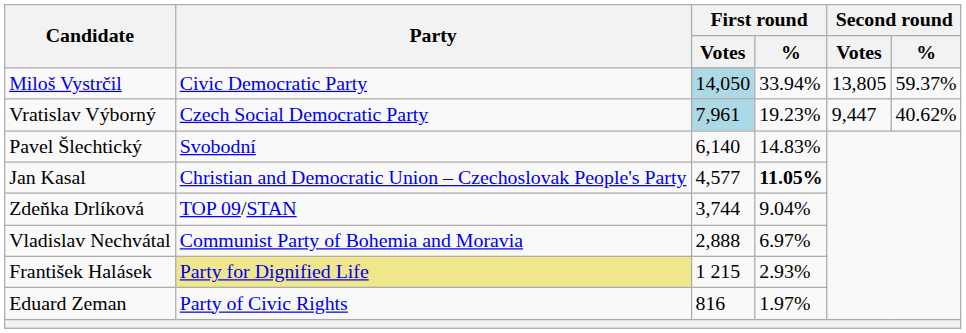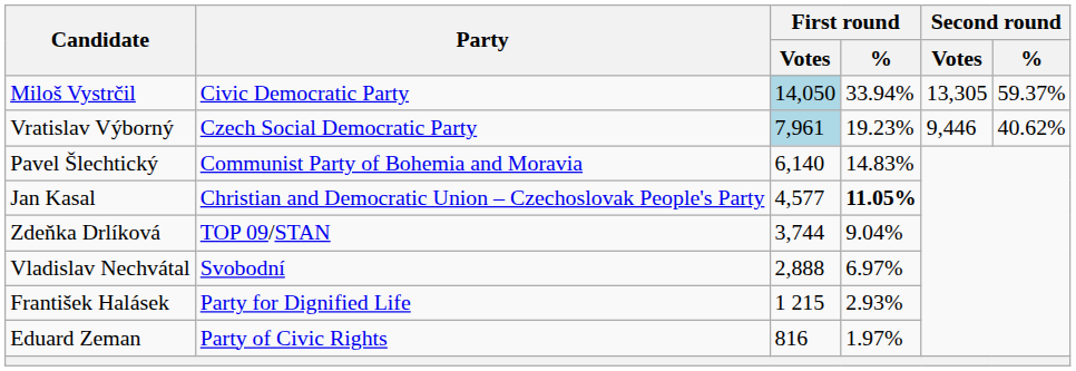 <table class=wikitable>
 <tr>
 <th rowspan=2>Candidate</th>
 <th rowspan=2>Party</th>
 <th colspan=2>First round</th>
 <th colspan=2>Second round</th>
 </tr>
 <tr>
 <th>Votes</th>
 <th>%</th>
 <th>Votes</th>
 <th>%</th>
 </tr>
 <tr>
 <td><a href='#'>Miloš Vystrčil</a></td>
 <td><a href='#'>Civic Democratic Party</a></td>
 <td style="background: lightblue;">14,050</td>
 <td>33.94%</td>
-<td>13,805</td>
+<td>13,305</td>
 <td>59.37%</td>
 </tr>
 <tr>
 <td>Vratislav Výborný</td>
 <td><a href='#'>Czech Social Democratic Party</a></td>
 <td style="background: lightblue;">7,961</td>
 <td>19.23%</td>
-<td>9,447</td>
+<td>9,446</td>
 <td>40.62%</td>
 </tr>
 <tr>
 <td>Pavel Šlechtický</td>
-<td><a href='#'>Svobodní</a></td>
+<td><a href='#'>Communist Party of Bohemia and Moravia</a></td>
 <td>6,140</td>
 <td>14.83%</td>
 <td colspan=2 rowspan=6></td>
 </tr>
 <tr>
 <td>Jan Kasal</td>
 <td><a href='#'>Christian and Democratic Union – Czechoslovak People's Party</a></td>
 <td>4,577</td>
 <td><strong>11.05%</strong></td>
 </tr>
 <tr>
 <td>Zdeňka Drlíková</td>
 <td><a href='#'>TOP 09</a>/<a href='#'>STAN</a></td>
 <td>3,744</td>
 <td>9.04%</td>
 </tr>
 <tr>
 <td>Vladislav Nechvátal</td>
-<td><a href='#'>Communist Party of Bohemia and Moravia</a></td>
+<td><a href='#'>Svobodní</a></td>
 <td>2,888</td>
 <td>6.97%</td>
 </tr>
 <tr>
 <td>František Halásek</td>
-<td style="background: khaki;"><a href='#'>Party for Dignified Life</a></td>
+<td><a href='#'>Party for Dignified Life</a></td>
 <td>1 215</td>
 <td>2.93%</td>
 </tr>
 <tr>
 <td>Eduard Zeman</td>
 <td><a href='#'>Party of Civic Rights</a></td>
 <td>816</td>
 <td>1.97%</td>
 </tr>
 <tr>
 <th colspan=8></th>
 </tr>
 </table>
